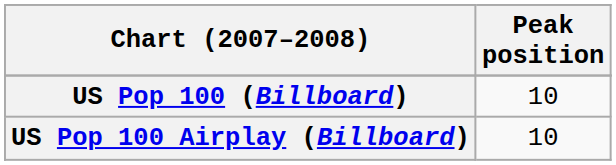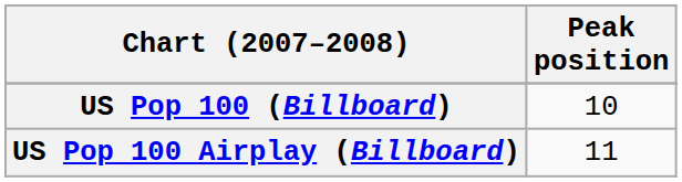 <table class="wikitable sortable plainrowheaders">
 <tr>
 <th align="center">Chart (2007–2008)</th>
 <th align="center">Peak<br>position</th>
 </tr>
 <tr>
 </tr>
 <tr>
 </tr>
 <tr>
 </tr>
 <tr>
 </tr>
 <tr>
 </tr>
 <tr>
 </tr>
 <tr>
 </tr>
 <tr>
 </tr>
 <tr>
 </tr>
 <tr>
 </tr>
 <tr>
 <th scope="row">US <a href='#'>Pop 100</a> (<em><a href='#'>Billboard</a></em>)</th>
 <td style="text-align:center;">10</td>
 </tr>
 <tr>
 <th scope="row">US <a href='#'>Pop 100 Airplay</a> (<em><a href='#'>Billboard</a></em>)</th>
-<td style="text-align:center;">10</td>
+<td style="text-align:center;">11</td>
 </tr>
 </table>
